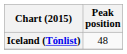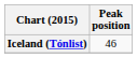 <table class="wikitable plainrowheaders sortable" style="text-align:center;">
 <tr>
 <th scope="col">Chart (2015)</th>
 <th scope="col">Peak<br>position</th>
 </tr>
 <tr>
 <th scope="row">Iceland (<a href='#'>Tónlist</a>)</th>
-<td>48</td>
+<td>46</td>
 </tr>
 <tr>
 </tr>
 </table>
